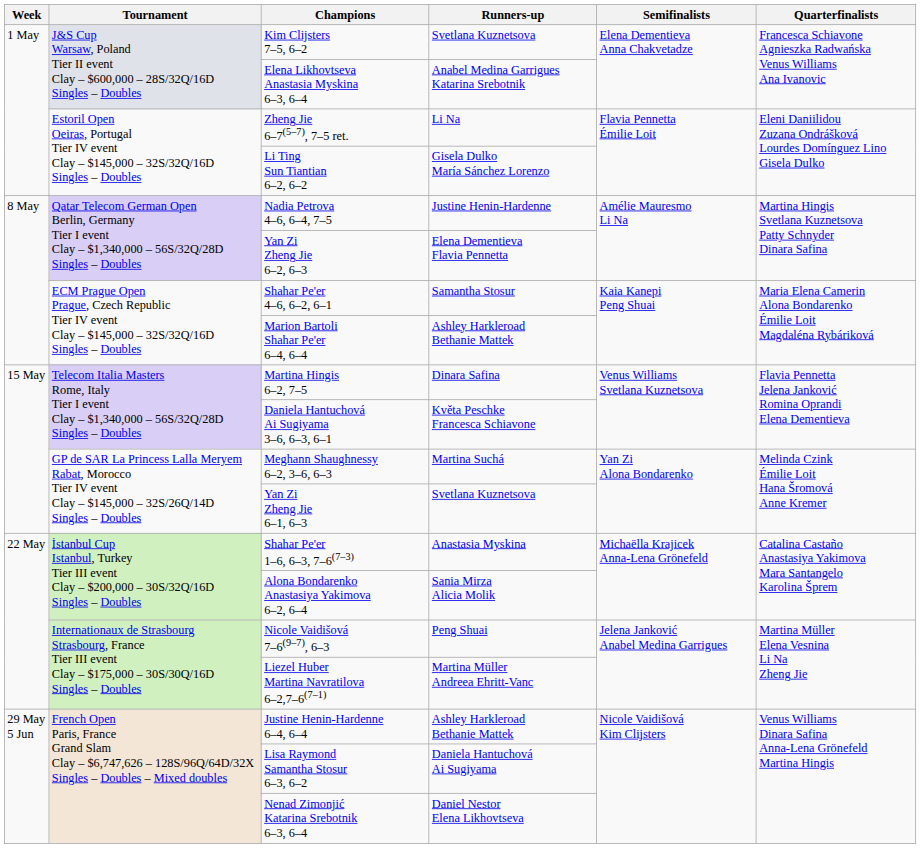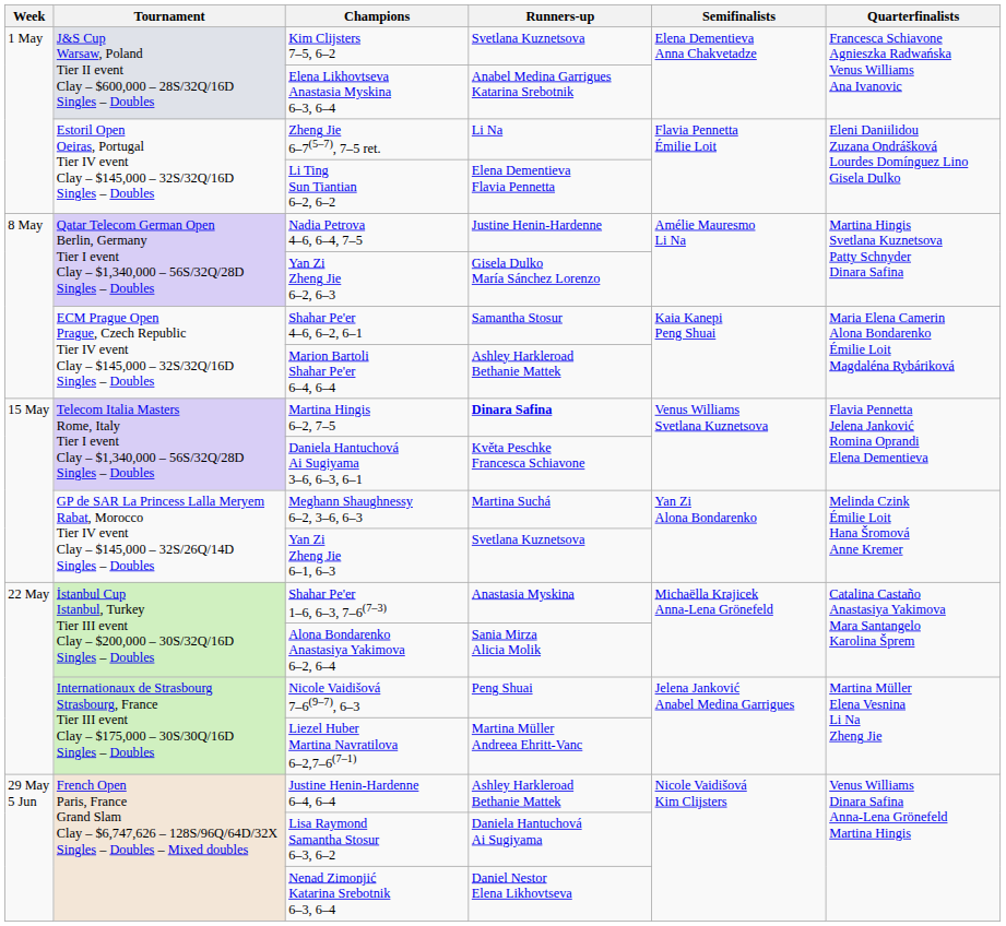 <table class=wikitable style=font-size:95%>
 <tr>
 <th style="width:48px;">Week</th>
 <th style="width:255px;">Tournament</th>
 <th style="width:200px;">Champions</th>
 <th style="width:200px;">Runners-up</th>
 <th style="width:190px;">Semifinalists</th>
 <th style="width:190px;">Quarterfinalists</th>
 </tr>
 <tr valign="top">
 <td rowspan=4>1 May</td>
 <td rowspan=2 bgcolor="#dfe2e9"><a href='#'>J&S Cup</a><br> <a href='#'>Warsaw</a>, Poland <br>Tier II event <br> Clay – $600,000 – 28S/32Q/16D<br><a href='#'>Singles</a> – <a href='#'>Doubles</a></td>
 <td> <a href='#'>Kim Clijsters</a><br>7–5, 6–2</td>
 <td> <a href='#'>Svetlana Kuznetsova</a></td>
 <td rowspan=2> <a href='#'>Elena Dementieva</a><br> <a href='#'>Anna Chakvetadze</a></td>
 <td rowspan=2> <a href='#'>Francesca Schiavone</a><br> <a href='#'>Agnieszka Radwańska</a><br> <a href='#'>Venus Williams</a><br> <a href='#'>Ana Ivanovic</a></td>
 </tr>
 <tr valign="top">
 <td> <a href='#'>Elena Likhovtseva</a> <br>  <a href='#'>Anastasia Myskina</a><br> 6–3, 6–4</td>
 <td> <a href='#'>Anabel Medina Garrigues</a> <br>  <a href='#'>Katarina Srebotnik</a></td>
 </tr>
 <tr valign="top">
 <td rowspan=2><a href='#'>Estoril Open</a><br> <a href='#'>Oeiras</a>, Portugal <br>Tier IV event <br> Clay – $145,000 – 32S/32Q/16D<br><a href='#'>Singles</a> – <a href='#'>Doubles</a></td>
 <td> <a href='#'>Zheng Jie</a><br>6–7<sup>(5–7)</sup>, 7–5 ret.</td>
 <td> <a href='#'>Li Na</a></td>
 <td rowspan=2> <a href='#'>Flavia Pennetta</a><br> <a href='#'>Émilie Loit</a></td>
 <td rowspan=2> <a href='#'>Eleni Daniilidou</a><br> <a href='#'>Zuzana Ondrášková</a><br> <a href='#'>Lourdes Domínguez Lino</a><br> <a href='#'>Gisela Dulko</a></td>
 </tr>
 <tr valign="top">
 <td> <a href='#'>Li Ting</a> <br>  <a href='#'>Sun Tiantian</a><br> 6–2, 6–2</td>
-<td> <a href='#'>Gisela Dulko</a> <br>  <a href='#'>María Sánchez Lorenzo</a></td>
+<td> <a href='#'>Elena Dementieva</a> <br>  <a href='#'>Flavia Pennetta</a></td>
 </tr>
 <tr valign="top">
 <td rowspan=4>8 May</td>
 <td rowspan=2 bgcolor="#d8cef6"><a href='#'>Qatar Telecom German Open</a><br> Berlin, Germany <br>Tier I event <br> Clay – $1,340,000 – 56S/32Q/28D<br><a href='#'>Singles</a> – <a href='#'>Doubles</a></td>
 <td> <a href='#'>Nadia Petrova</a><br>4–6, 6–4, 7–5</td>
 <td> <a href='#'>Justine Henin-Hardenne</a></td>
 <td rowspan=2> <a href='#'>Amélie Mauresmo</a><br> <a href='#'>Li Na</a></td>
 <td rowspan=2> <a href='#'>Martina Hingis</a><br> <a href='#'>Svetlana Kuznetsova</a><br> <a href='#'>Patty Schnyder</a><br> <a href='#'>Dinara Safina</a></td>
 </tr>
 <tr valign="top">
 <td> <a href='#'>Yan Zi</a> <br>  <a href='#'>Zheng Jie</a><br> 6–2, 6–3</td>
-<td> <a href='#'>Elena Dementieva</a> <br>  <a href='#'>Flavia Pennetta</a></td>
+<td> <a href='#'>Gisela Dulko</a> <br>  <a href='#'>María Sánchez Lorenzo</a></td>
 </tr>
 <tr valign="top">
 <td rowspan=2><a href='#'>ECM Prague Open</a><br> <a href='#'>Prague</a>, Czech Republic <br>Tier IV event <br> Clay – $145,000 – 32S/32Q/16D<br><a href='#'>Singles</a> – <a href='#'>Doubles</a></td>
 <td> <a href='#'>Shahar Pe'er</a><br>4–6, 6–2, 6–1</td>
 <td> <a href='#'>Samantha Stosur</a></td>
 <td rowspan=2> <a href='#'>Kaia Kanepi</a><br> <a href='#'>Peng Shuai</a></td>
 <td rowspan=2> <a href='#'>Maria Elena Camerin</a><br> <a href='#'>Alona Bondarenko</a><br> <a href='#'>Émilie Loit</a><br> <a href='#'>Magdaléna Rybáriková</a></td>
 </tr>
 <tr valign="top">
 <td> <a href='#'>Marion Bartoli</a> <br>  <a href='#'>Shahar Pe'er</a><br> 6–4, 6–4</td>
 <td> <a href='#'>Ashley Harkleroad</a> <br>  <a href='#'>Bethanie Mattek</a></td>
 </tr>
 <tr valign="top">
 <td rowspan=4>15 May</td>
 <td rowspan=2 bgcolor="#d8cef6"><a href='#'>Telecom Italia Masters</a><br> Rome, Italy <br>Tier I event <br> Clay – $1,340,000 – 56S/32Q/28D<br><a href='#'>Singles</a> – <a href='#'>Doubles</a></td>
 <td> <a href='#'>Martina Hingis</a><br>6–2, 7–5</td>
-<td> <a href='#'>Dinara Safina</a></td>
+<td><strong> <a href='#'>Dinara Safina</a></strong></td>
 <td rowspan=2> <a href='#'>Venus Williams</a><br> <a href='#'>Svetlana Kuznetsova</a></td>
 <td rowspan=2> <a href='#'>Flavia Pennetta</a><br> <a href='#'>Jelena Janković</a><br> <a href='#'>Romina Oprandi</a><br> <a href='#'>Elena Dementieva</a></td>
 </tr>
 <tr valign="top">
 <td> <a href='#'>Daniela Hantuchová</a> <br>  <a href='#'>Ai Sugiyama</a><br> 3–6, 6–3, 6–1</td>
 <td> <a href='#'>Květa Peschke</a> <br>  <a href='#'>Francesca Schiavone</a></td>
 </tr>
 <tr valign="top">
 <td rowspan=2><a href='#'>GP de SAR La Princess Lalla Meryem</a><br> <a href='#'>Rabat</a>, Morocco <br>Tier IV event <br> Clay – $145,000 – 32S/26Q/14D<br><a href='#'>Singles</a> – <a href='#'>Doubles</a></td>
 <td> <a href='#'>Meghann Shaughnessy</a><br>6–2, 3–6, 6–3</td>
 <td> <a href='#'>Martina Suchá</a></td>
 <td rowspan=2> <a href='#'>Yan Zi</a><br> <a href='#'>Alona Bondarenko</a></td>
 <td rowspan=2> <a href='#'>Melinda Czink</a><br> <a href='#'>Émilie Loit</a><br> <a href='#'>Hana Šromová</a><br> <a href='#'>Anne Kremer</a></td>
 </tr>
 <tr valign="top">
 <td> <a href='#'>Yan Zi</a> <br>  <a href='#'>Zheng Jie</a><br> 6–1, 6–3</td>
 <td> <a href='#'>Svetlana Kuznetsova</a></td>
 </tr>
 <tr valign="top">
 <td rowspan=4>22 May</td>
 <td rowspan=2 bgcolor="#d0f0c0"><a href='#'>İstanbul Cup</a><br> <a href='#'>Istanbul</a>, Turkey <br>Tier III event <br> Clay – $200,000 – 30S/32Q/16D<br><a href='#'>Singles</a> – <a href='#'>Doubles</a></td>
 <td> <a href='#'>Shahar Pe'er</a><br>1–6, 6–3, 7–6<sup>(7–3)</sup></td>
 <td> <a href='#'>Anastasia Myskina</a></td>
 <td rowspan=2> <a href='#'>Michaëlla Krajicek</a><br> <a href='#'>Anna-Lena Grönefeld</a></td>
 <td rowspan=2> <a href='#'>Catalina Castaño</a><br> <a href='#'>Anastasiya Yakimova</a><br> <a href='#'>Mara Santangelo</a><br> <a href='#'>Karolina Šprem</a></td>
 </tr>
 <tr valign="top">
 <td> <a href='#'>Alona Bondarenko</a> <br>  <a href='#'>Anastasiya Yakimova</a><br> 6–2, 6–4</td>
 <td> <a href='#'>Sania Mirza</a> <br>  <a href='#'>Alicia Molik</a></td>
 </tr>
 <tr valign="top">
 <td rowspan=2 bgcolor="#d0f0c0"><a href='#'>Internationaux de Strasbourg</a><br> <a href='#'>Strasbourg</a>, France <br>Tier III event <br> Clay – $175,000 – 30S/30Q/16D<br><a href='#'>Singles</a> – <a href='#'>Doubles</a></td>
 <td> <a href='#'>Nicole Vaidišová</a><br>7–6<sup>(9–7)</sup>, 6–3</td>
 <td> <a href='#'>Peng Shuai</a></td>
 <td rowspan=2> <a href='#'>Jelena Janković</a><br> <a href='#'>Anabel Medina Garrigues</a></td>
 <td rowspan=2> <a href='#'>Martina Müller</a><br> <a href='#'>Elena Vesnina</a><br> <a href='#'>Li Na</a><br> <a href='#'>Zheng Jie</a></td>
 </tr>
 <tr valign="top">
 <td> <a href='#'>Liezel Huber</a> <br>  <a href='#'>Martina Navratilova</a><br> 6–2,7–6<sup>(7–1)</sup></td>
 <td> <a href='#'>Martina Müller</a> <br>  <a href='#'>Andreea Ehritt-Vanc</a></td>
 </tr>
 <tr valign="top">
 <td rowspan=3>29 May<br>5 Jun</td>
 <td style="background:#F3E6D7;" rowspan="3"><a href='#'>French Open</a><br> Paris, France <br>Grand Slam<br>Clay – $6,747,626 – 128S/96Q/64D/32X<br><a href='#'>Singles</a> – <a href='#'>Doubles</a> – <a href='#'>Mixed doubles</a></td>
 <td> <a href='#'>Justine Henin-Hardenne</a><br>6–4, 6–4</td>
 <td> <a href='#'>Ashley Harkleroad</a> <br>  <a href='#'>Bethanie Mattek</a></td>
 <td rowspan=3> <a href='#'>Nicole Vaidišová</a><br> <a href='#'>Kim Clijsters</a></td>
 <td rowspan=3> <a href='#'>Venus Williams</a><br> <a href='#'>Dinara Safina</a><br> <a href='#'>Anna-Lena Grönefeld</a><br> <a href='#'>Martina Hingis</a></td>
 </tr>
 <tr valign="top">
 <td> <a href='#'>Lisa Raymond</a> <br>  <a href='#'>Samantha Stosur</a><br> 6–3, 6–2</td>
 <td> <a href='#'>Daniela Hantuchová</a> <br>  <a href='#'>Ai Sugiyama</a></td>
 </tr>
 <tr valign="top">
 <td> <a href='#'>Nenad Zimonjić</a> <br>  <a href='#'>Katarina Srebotnik</a><br> 6–3, 6–4</td>
 <td> <a href='#'>Daniel Nestor</a> <br>  <a href='#'>Elena Likhovtseva</a></td>
 </tr>
 </table>
